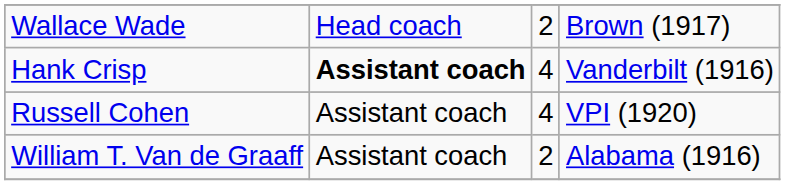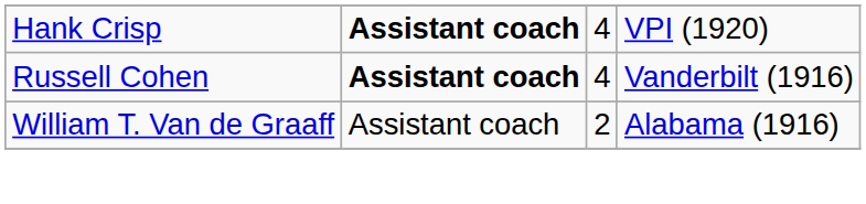 <table class="wikitable">
 <tr>
-</tr>
-<tr>
-<td><a href='#'>Wallace Wade</a></td>
-<td><a href='#'>Head coach</a></td>
-<td>2</td>
-<td><a href='#'>Brown</a> (1917)</td>
 </tr>
 <tr>
 <td><a href='#'>Hank Crisp</a></td>
 <td><strong>Assistant coach</strong></td>
 <td>4</td>
-<td><a href='#'>Vanderbilt</a> (1916)</td>
+<td><a href='#'>VPI</a> (1920)</td>
 </tr>
 <tr>
 <td><a href='#'>Russell Cohen</a></td>
-<td>Assistant coach</td>
+<td><strong>Assistant coach</strong></td>
 <td>4</td>
-<td><a href='#'>VPI</a> (1920)</td>
+<td><a href='#'>Vanderbilt</a> (1916)</td>
 </tr>
 <tr>
 <td><a href='#'>William T. Van de Graaff</a></td>
 <td>Assistant coach</td>
 <td>2</td>
 <td><a href='#'>Alabama</a> (1916)</td>
 </tr>
 <tr>
 </tr>
 </table>
